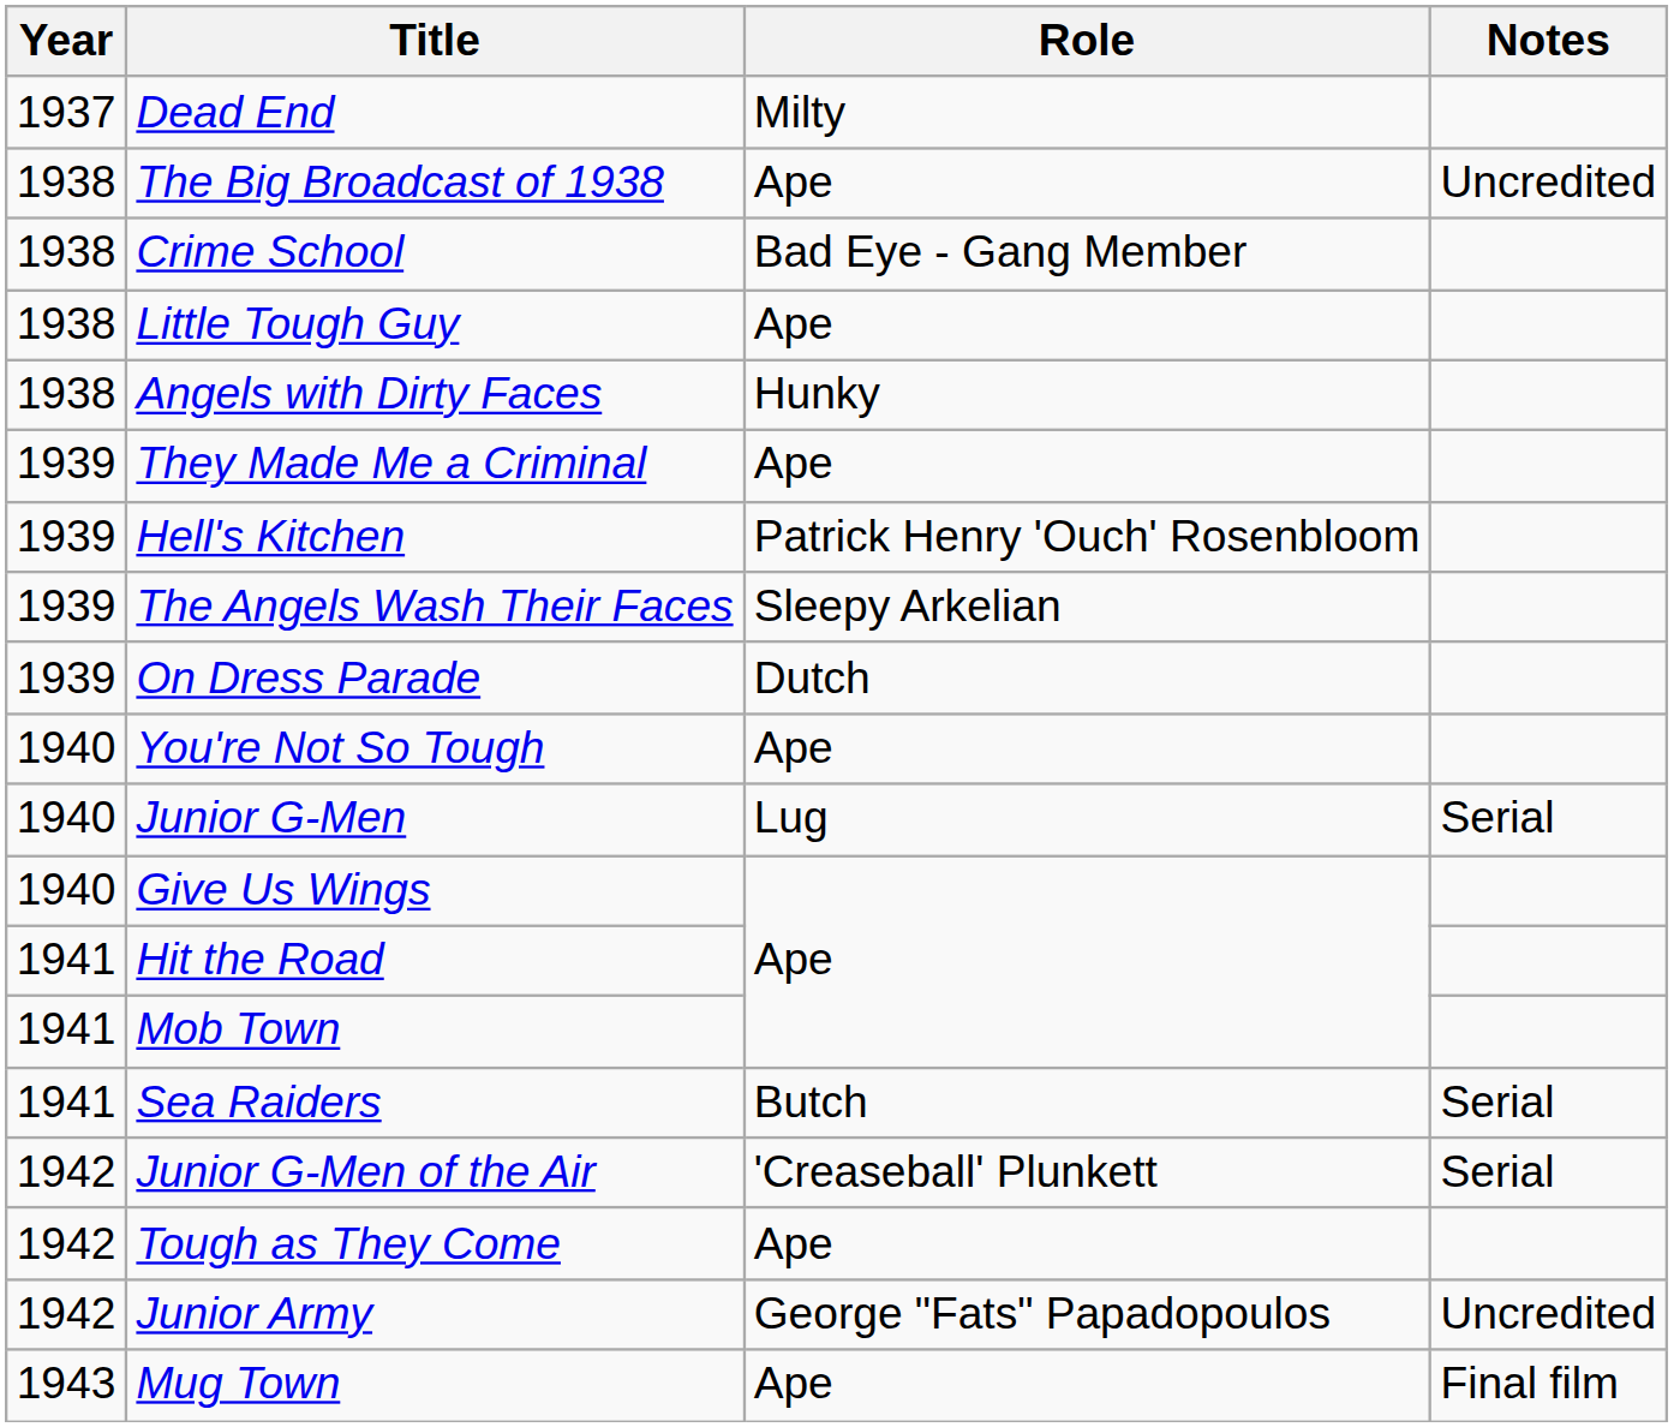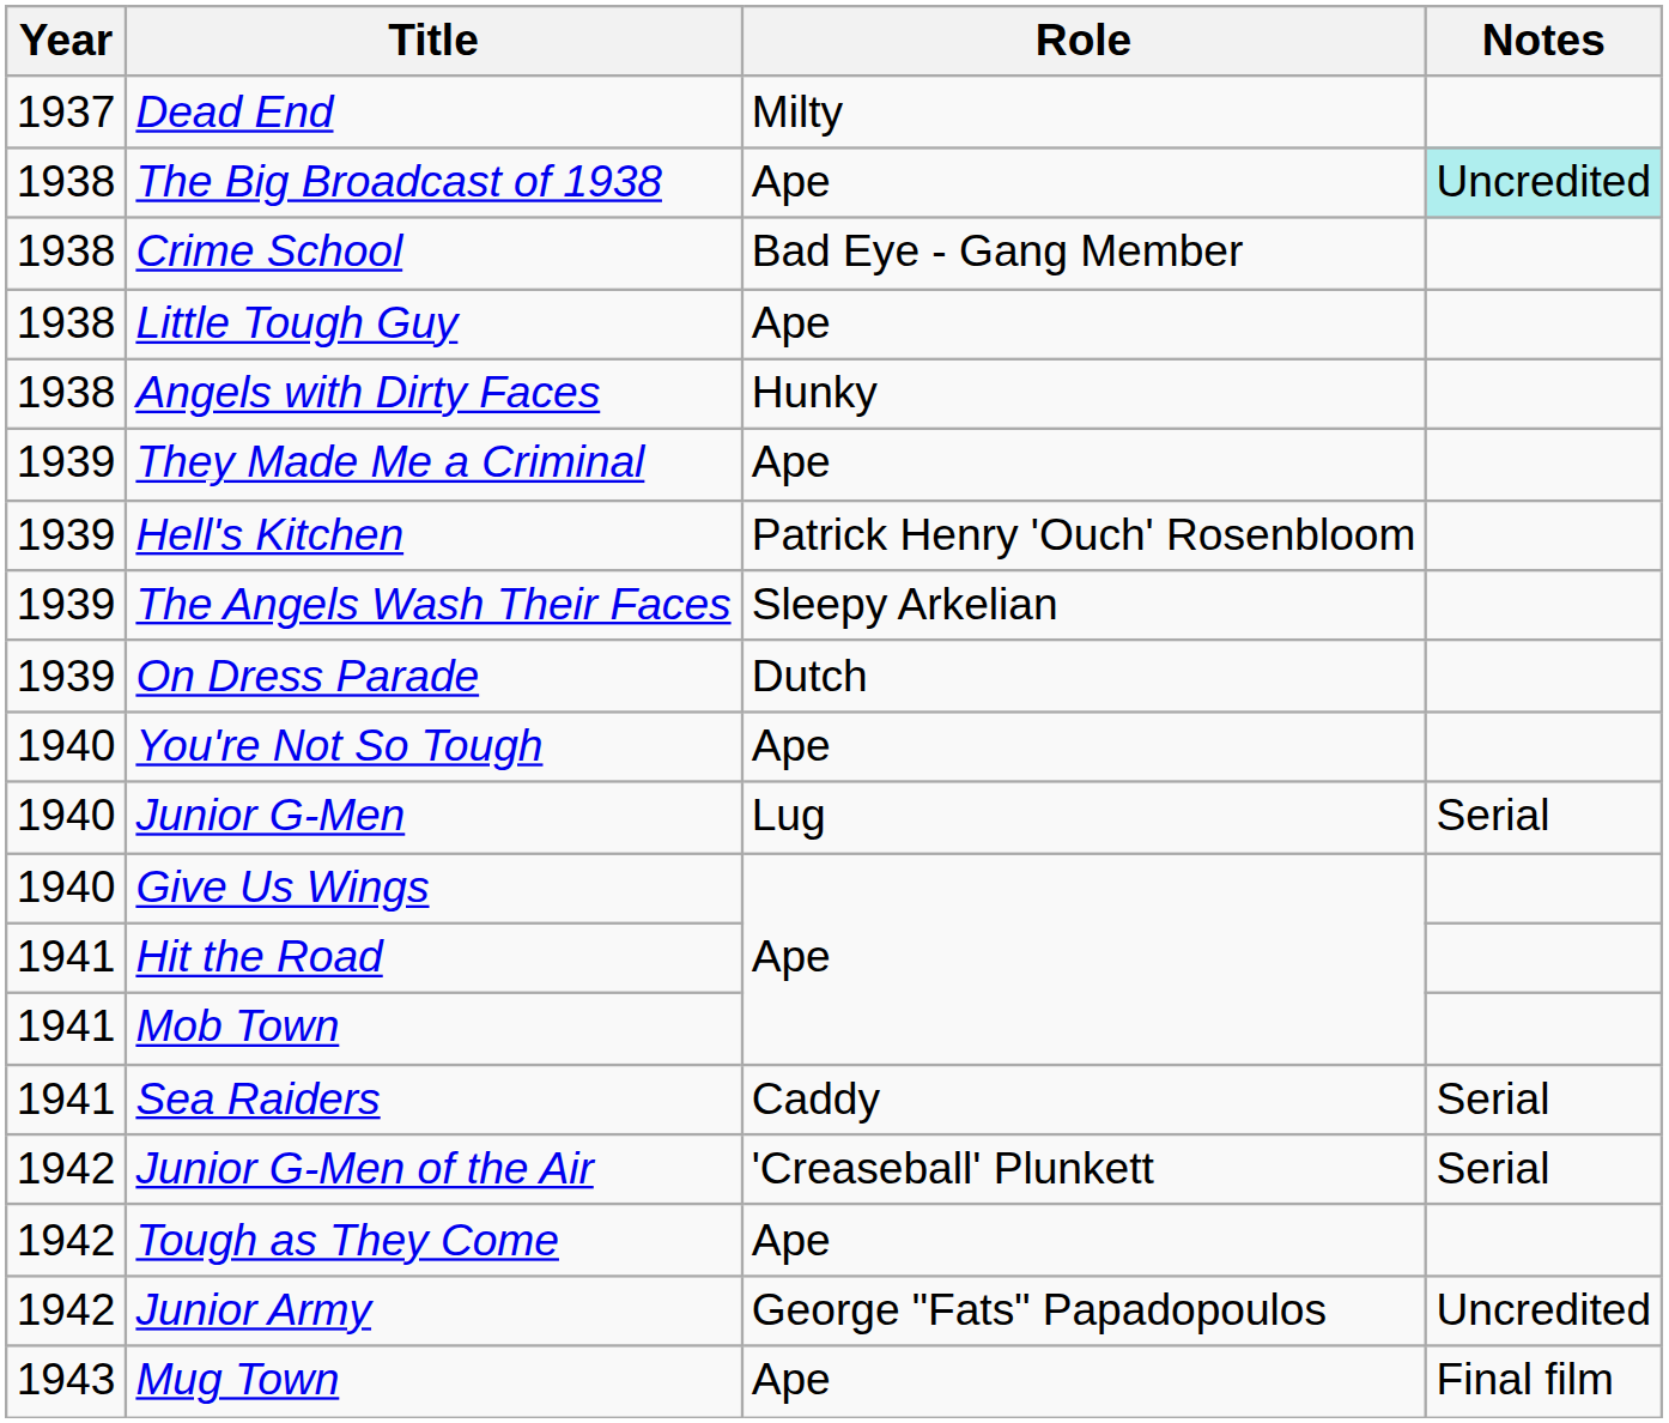 <table class="wikitable">
 <tr>
 <th>Year</th>
 <th>Title</th>
 <th>Role</th>
 <th>Notes</th>
 </tr>
 <tr>
 <td>1937</td>
 <td><em><a href='#'>Dead End</a></em></td>
 <td>Milty</td>
 <td></td>
 </tr>
 <tr>
 <td>1938</td>
 <td><em><a href='#'>The Big Broadcast of 1938</a></em></td>
 <td>Ape</td>
-<td>Uncredited</td>
+<td style="background: paleturquoise;">Uncredited</td>
 </tr>
 <tr>
 <td>1938</td>
 <td><em><a href='#'>Crime School</a></em></td>
 <td>Bad Eye - Gang Member</td>
 <td></td>
 </tr>
 <tr>
 <td>1938</td>
 <td><em><a href='#'>Little Tough Guy</a></em></td>
 <td>Ape</td>
 <td></td>
 </tr>
 <tr>
 <td>1938</td>
 <td><em><a href='#'>Angels with Dirty Faces</a></em></td>
 <td>Hunky</td>
 <td></td>
 </tr>
 <tr>
 <td>1939</td>
 <td><em><a href='#'>They Made Me a Criminal</a></em></td>
 <td>Ape</td>
 <td></td>
 </tr>
 <tr>
 <td>1939</td>
 <td><em><a href='#'>Hell's Kitchen</a></em></td>
 <td>Patrick Henry 'Ouch' Rosenbloom</td>
 <td></td>
 </tr>
 <tr>
 <td>1939</td>
 <td><em><a href='#'>The Angels Wash Their Faces</a></em></td>
 <td>Sleepy Arkelian</td>
 <td></td>
 </tr>
 <tr>
 <td>1939</td>
 <td><em><a href='#'>On Dress Parade</a></em></td>
 <td>Dutch</td>
 <td></td>
 </tr>
 <tr>
 <td>1940</td>
 <td><em><a href='#'>You're Not So Tough</a></em></td>
 <td>Ape</td>
 <td></td>
 </tr>
 <tr>
 <td>1940</td>
 <td><em><a href='#'>Junior G-Men</a></em></td>
 <td>Lug</td>
 <td>Serial</td>
 </tr>
 <tr>
 <td>1940</td>
 <td><em><a href='#'>Give Us Wings</a></em></td>
 <td rowspan="3">Ape</td>
 <td></td>
 </tr>
 <tr>
 <td>1941</td>
 <td><em><a href='#'>Hit the Road</a></em></td>
 <td></td>
 </tr>
 <tr>
 <td>1941</td>
 <td><em><a href='#'>Mob Town</a></em></td>
 <td></td>
 </tr>
 <tr>
 <td>1941</td>
 <td><em><a href='#'>Sea Raiders</a></em></td>
-<td>Butch</td>
+<td>Caddy</td>
 <td>Serial</td>
 </tr>
 <tr>
 <td>1942</td>
 <td><em><a href='#'>Junior G-Men of the Air</a></em></td>
 <td>'Creaseball' Plunkett</td>
 <td>Serial</td>
 </tr>
 <tr>
 <td>1942</td>
 <td><em><a href='#'>Tough as They Come</a></em></td>
 <td>Ape</td>
 <td></td>
 </tr>
 <tr>
 <td>1942</td>
 <td><em><a href='#'>Junior Army</a></em></td>
 <td>George "Fats" Papadopoulos</td>
 <td>Uncredited</td>
 </tr>
 <tr>
 <td>1943</td>
 <td><em><a href='#'>Mug Town</a></em></td>
 <td>Ape</td>
 <td>Final film</td>
 </tr>
 </table>
